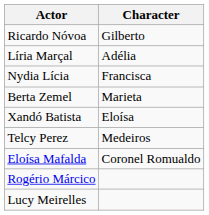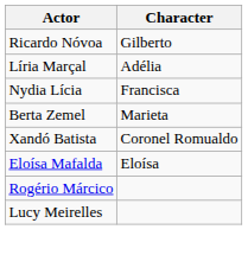 <table class="wikitable">
 <tr>
 <th>Actor</th>
 <th>Character</th>
 </tr>
 <tr>
 <td>Ricardo Nóvoa</td>
 <td>Gilberto</td>
 </tr>
 <tr>
 <td>Líria Marçal</td>
 <td>Adélia</td>
 </tr>
 <tr>
 <td>Nydia Lícia</td>
 <td>Francisca</td>
 </tr>
 <tr>
 <td>Berta Zemel</td>
 <td>Marieta</td>
 </tr>
 <tr>
 <td>Xandó Batista</td>
-<td>Eloísa</td>
-</tr>
-<tr>
-<td>Telcy Perez</td>
-<td>Medeiros</td>
+<td>Coronel Romualdo</td>
 </tr>
 <tr>
 <td><a href='#'>Eloísa Mafalda</a></td>
-<td>Coronel Romualdo</td>
+<td>Eloísa</td>
 </tr>
 <tr>
 <td><a href='#'>Rogério Márcico</a></td>
 <td></td>
 </tr>
 <tr>
 <td>Lucy Meirelles</td>
 <td></td>
 </tr>
 </table>
